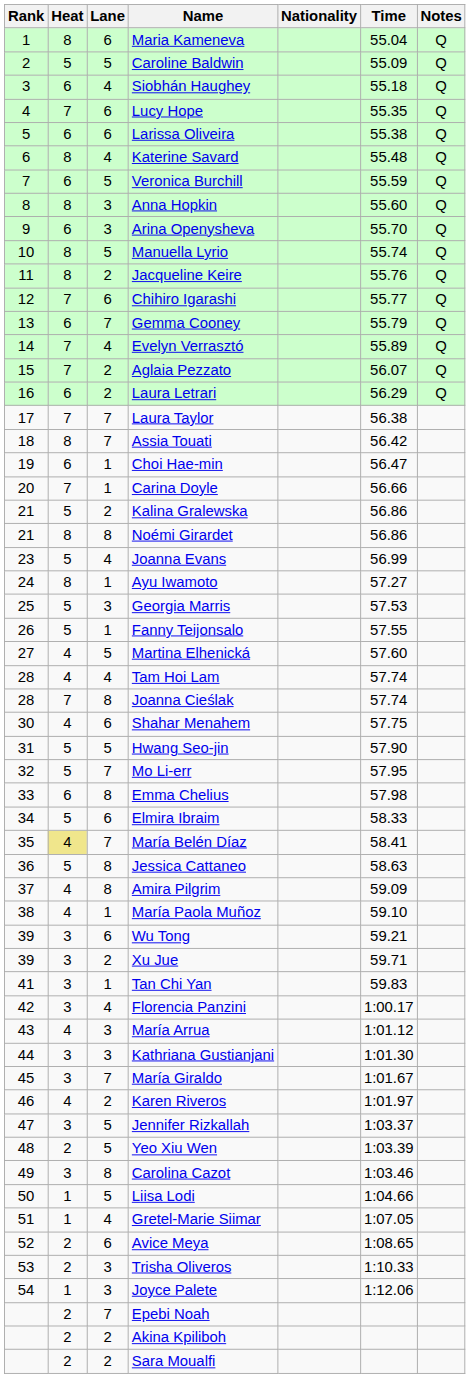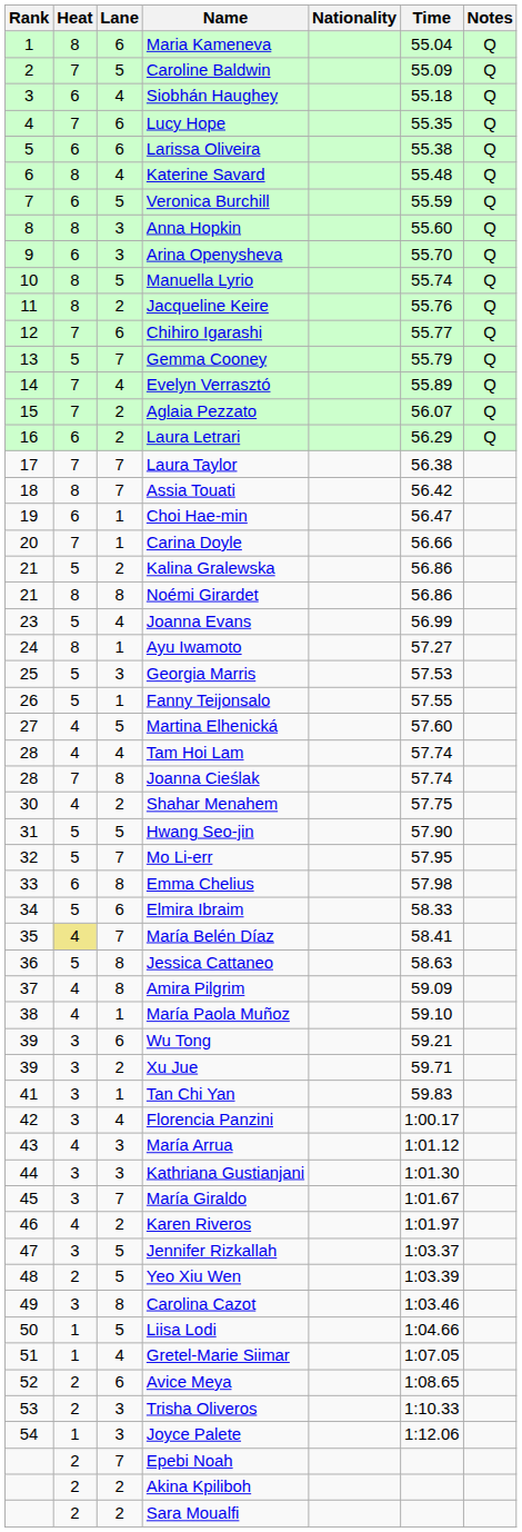 <table class="wikitable sortable" style="text-align:center">
 <tr>
 <th>Rank</th>
 <th>Heat</th>
 <th>Lane</th>
 <th>Name</th>
 <th>Nationality</th>
 <th>Time</th>
 <th>Notes</th>
 </tr>
 <tr bgcolor=ccffcc>
 <td>1</td>
 <td>8</td>
 <td>6</td>
 <td align="left"><a href='#'>Maria Kameneva</a></td>
 <td align="left"></td>
 <td>55.04</td>
 <td>Q</td>
 </tr>
 <tr bgcolor=ccffcc>
 <td>2</td>
-<td>5</td>
+<td>7</td>
 <td>5</td>
 <td align="left"><a href='#'>Caroline Baldwin</a></td>
 <td align="left"></td>
 <td>55.09</td>
 <td>Q</td>
 </tr>
 <tr bgcolor=ccffcc>
 <td>3</td>
 <td>6</td>
 <td>4</td>
 <td align="left"><a href='#'>Siobhán Haughey</a></td>
 <td align="left"></td>
 <td>55.18</td>
 <td>Q</td>
 </tr>
 <tr bgcolor=ccffcc>
 <td>4</td>
 <td>7</td>
 <td>6</td>
 <td align="left"><a href='#'>Lucy Hope</a></td>
 <td align="left"></td>
 <td>55.35</td>
 <td>Q</td>
 </tr>
 <tr bgcolor=ccffcc>
 <td>5</td>
 <td>6</td>
 <td>6</td>
 <td align="left"><a href='#'>Larissa Oliveira</a></td>
 <td align="left"></td>
 <td>55.38</td>
 <td>Q</td>
 </tr>
 <tr bgcolor=ccffcc>
 <td>6</td>
 <td>8</td>
 <td>4</td>
 <td align="left"><a href='#'>Katerine Savard</a></td>
 <td align="left"></td>
 <td>55.48</td>
 <td>Q</td>
 </tr>
 <tr bgcolor=ccffcc>
 <td>7</td>
 <td>6</td>
 <td>5</td>
 <td align="left"><a href='#'>Veronica Burchill</a></td>
 <td align="left"></td>
 <td>55.59</td>
 <td>Q</td>
 </tr>
 <tr bgcolor=ccffcc>
 <td>8</td>
 <td>8</td>
 <td>3</td>
 <td align="left"><a href='#'>Anna Hopkin</a></td>
 <td align="left"></td>
 <td>55.60</td>
 <td>Q</td>
 </tr>
 <tr bgcolor=ccffcc>
 <td>9</td>
 <td>6</td>
 <td>3</td>
 <td align="left"><a href='#'>Arina Openysheva</a></td>
 <td align="left"></td>
 <td>55.70</td>
 <td>Q</td>
 </tr>
 <tr bgcolor=ccffcc>
 <td>10</td>
 <td>8</td>
 <td>5</td>
 <td align="left"><a href='#'>Manuella Lyrio</a></td>
 <td align="left"></td>
 <td>55.74</td>
 <td>Q</td>
 </tr>
 <tr bgcolor=ccffcc>
 <td>11</td>
 <td>8</td>
 <td>2</td>
 <td align="left"><a href='#'>Jacqueline Keire</a></td>
 <td align="left"></td>
 <td>55.76</td>
 <td>Q</td>
 </tr>
 <tr bgcolor=ccffcc>
 <td>12</td>
 <td>7</td>
 <td>6</td>
 <td align="left"><a href='#'>Chihiro Igarashi</a></td>
 <td align="left"></td>
 <td>55.77</td>
 <td>Q</td>
 </tr>
 <tr bgcolor=ccffcc>
 <td>13</td>
-<td>6</td>
+<td>5</td>
 <td>7</td>
 <td align="left"><a href='#'>Gemma Cooney</a></td>
 <td align="left"></td>
 <td>55.79</td>
 <td>Q</td>
 </tr>
 <tr bgcolor=ccffcc>
 <td>14</td>
 <td>7</td>
 <td>4</td>
 <td align="left"><a href='#'>Evelyn Verrasztó</a></td>
 <td align="left"></td>
 <td>55.89</td>
 <td>Q</td>
 </tr>
 <tr bgcolor=ccffcc>
 <td>15</td>
 <td>7</td>
 <td>2</td>
 <td align="left"><a href='#'>Aglaia Pezzato</a></td>
 <td align="left"></td>
 <td>56.07</td>
 <td>Q</td>
 </tr>
 <tr bgcolor=ccffcc>
 <td>16</td>
 <td>6</td>
 <td>2</td>
 <td align="left"><a href='#'>Laura Letrari</a></td>
 <td align="left"></td>
 <td>56.29</td>
 <td>Q</td>
 </tr>
 <tr>
 <td>17</td>
 <td>7</td>
 <td>7</td>
 <td align="left"><a href='#'>Laura Taylor</a></td>
 <td align="left"></td>
 <td>56.38</td>
 <td></td>
 </tr>
 <tr>
 <td>18</td>
 <td>8</td>
 <td>7</td>
 <td align="left"><a href='#'>Assia Touati</a></td>
 <td align="left"></td>
 <td>56.42</td>
 <td></td>
 </tr>
 <tr>
 <td>19</td>
 <td>6</td>
 <td>1</td>
 <td align="left"><a href='#'>Choi Hae-min</a></td>
 <td align="left"></td>
 <td>56.47</td>
 <td></td>
 </tr>
 <tr>
 <td>20</td>
 <td>7</td>
 <td>1</td>
 <td align="left"><a href='#'>Carina Doyle</a></td>
 <td align="left"></td>
 <td>56.66</td>
 <td></td>
 </tr>
 <tr>
 <td>21</td>
 <td>5</td>
 <td>2</td>
 <td align="left"><a href='#'>Kalina Gralewska</a></td>
 <td align="left"></td>
 <td>56.86</td>
 <td></td>
 </tr>
 <tr>
 <td>21</td>
 <td>8</td>
 <td>8</td>
 <td align="left"><a href='#'>Noémi Girardet</a></td>
 <td align="left"></td>
 <td>56.86</td>
 <td></td>
 </tr>
 <tr>
 <td>23</td>
 <td>5</td>
 <td>4</td>
 <td align="left"><a href='#'>Joanna Evans</a></td>
 <td align="left"></td>
 <td>56.99</td>
 <td></td>
 </tr>
 <tr>
 <td>24</td>
 <td>8</td>
 <td>1</td>
 <td align="left"><a href='#'>Ayu Iwamoto</a></td>
 <td align="left"></td>
 <td>57.27</td>
 <td></td>
 </tr>
 <tr>
 <td>25</td>
 <td>5</td>
 <td>3</td>
 <td align="left"><a href='#'>Georgia Marris</a></td>
 <td align="left"></td>
 <td>57.53</td>
 <td></td>
 </tr>
 <tr>
 <td>26</td>
 <td>5</td>
 <td>1</td>
 <td align="left"><a href='#'>Fanny Teijonsalo</a></td>
 <td align="left"></td>
 <td>57.55</td>
 <td></td>
 </tr>
 <tr>
 <td>27</td>
 <td>4</td>
 <td>5</td>
 <td align="left"><a href='#'>Martina Elhenická</a></td>
 <td align="left"></td>
 <td>57.60</td>
 <td></td>
 </tr>
 <tr>
 <td>28</td>
 <td>4</td>
 <td>4</td>
 <td align="left"><a href='#'>Tam Hoi Lam</a></td>
 <td align="left"></td>
 <td>57.74</td>
 <td></td>
 </tr>
 <tr>
 <td>28</td>
 <td>7</td>
 <td>8</td>
 <td align="left"><a href='#'>Joanna Cieślak</a></td>
 <td align="left"></td>
 <td>57.74</td>
 <td></td>
 </tr>
 <tr>
 <td>30</td>
 <td>4</td>
-<td>6</td>
+<td>2</td>
 <td align="left"><a href='#'>Shahar Menahem</a></td>
 <td align="left"></td>
 <td>57.75</td>
 <td></td>
 </tr>
 <tr>
 <td>31</td>
 <td>5</td>
 <td>5</td>
 <td align="left"><a href='#'>Hwang Seo-jin</a></td>
 <td align="left"></td>
 <td>57.90</td>
 <td></td>
 </tr>
 <tr>
 <td>32</td>
 <td>5</td>
 <td>7</td>
 <td align="left"><a href='#'>Mo Li-err</a></td>
 <td align="left"></td>
 <td>57.95</td>
 <td></td>
 </tr>
 <tr>
 <td>33</td>
 <td>6</td>
 <td>8</td>
 <td align="left"><a href='#'>Emma Chelius</a></td>
 <td align="left"></td>
 <td>57.98</td>
 <td></td>
 </tr>
 <tr>
 <td>34</td>
 <td>5</td>
 <td>6</td>
 <td align="left"><a href='#'>Elmira Ibraim</a></td>
 <td align="left"></td>
 <td>58.33</td>
 <td></td>
 </tr>
 <tr>
 <td>35</td>
 <td style="background: khaki;">4</td>
 <td>7</td>
 <td align="left"><a href='#'>María Belén Díaz</a></td>
 <td align="left"></td>
 <td>58.41</td>
 <td></td>
 </tr>
 <tr>
 <td>36</td>
 <td>5</td>
 <td>8</td>
 <td align="left"><a href='#'>Jessica Cattaneo</a></td>
 <td align="left"></td>
 <td>58.63</td>
 <td></td>
 </tr>
 <tr>
 <td>37</td>
 <td>4</td>
 <td>8</td>
 <td align="left"><a href='#'>Amira Pilgrim</a></td>
 <td align="left"></td>
 <td>59.09</td>
 <td></td>
 </tr>
 <tr>
 <td>38</td>
 <td>4</td>
 <td>1</td>
 <td align="left"><a href='#'>María Paola Muñoz</a></td>
 <td align="left"></td>
 <td>59.10</td>
 <td></td>
 </tr>
 <tr>
 <td>39</td>
 <td>3</td>
 <td>6</td>
 <td align="left"><a href='#'>Wu Tong</a></td>
 <td align="left"></td>
 <td>59.21</td>
 <td></td>
 </tr>
 <tr>
 <td>39</td>
 <td>3</td>
 <td>2</td>
 <td align="left"><a href='#'>Xu Jue</a></td>
 <td align="left"></td>
 <td>59.71</td>
 <td></td>
 </tr>
 <tr>
 <td>41</td>
 <td>3</td>
 <td>1</td>
 <td align="left"><a href='#'>Tan Chi Yan</a></td>
 <td align="left"></td>
 <td>59.83</td>
 <td></td>
 </tr>
 <tr>
 <td>42</td>
 <td>3</td>
 <td>4</td>
 <td align="left"><a href='#'>Florencia Panzini</a></td>
 <td align="left"></td>
 <td>1:00.17</td>
 <td></td>
 </tr>
 <tr>
 <td>43</td>
 <td>4</td>
 <td>3</td>
 <td align="left"><a href='#'>María Arrua</a></td>
 <td align="left"></td>
 <td>1:01.12</td>
 <td></td>
 </tr>
 <tr>
 <td>44</td>
 <td>3</td>
 <td>3</td>
 <td align="left"><a href='#'>Kathriana Gustianjani</a></td>
 <td align="left"></td>
 <td>1:01.30</td>
 <td></td>
 </tr>
 <tr>
 <td>45</td>
 <td>3</td>
 <td>7</td>
 <td align="left"><a href='#'>María Giraldo</a></td>
 <td align="left"></td>
 <td>1:01.67</td>
 <td></td>
 </tr>
 <tr>
 <td>46</td>
 <td>4</td>
 <td>2</td>
 <td align="left"><a href='#'>Karen Riveros</a></td>
 <td align="left"></td>
 <td>1:01.97</td>
 <td></td>
 </tr>
 <tr>
 <td>47</td>
 <td>3</td>
 <td>5</td>
 <td align="left"><a href='#'>Jennifer Rizkallah</a></td>
 <td align="left"></td>
 <td>1:03.37</td>
 <td></td>
 </tr>
 <tr>
 <td>48</td>
 <td>2</td>
 <td>5</td>
 <td align="left"><a href='#'>Yeo Xiu Wen</a></td>
 <td align="left"></td>
 <td>1:03.39</td>
 <td></td>
 </tr>
 <tr>
 <td>49</td>
 <td>3</td>
 <td>8</td>
 <td align="left"><a href='#'>Carolina Cazot</a></td>
 <td align="left"></td>
 <td>1:03.46</td>
 <td></td>
 </tr>
 <tr>
 <td>50</td>
 <td>1</td>
 <td>5</td>
 <td align="left"><a href='#'>Liisa Lodi</a></td>
 <td align="left"></td>
 <td>1:04.66</td>
 <td></td>
 </tr>
 <tr>
 <td>51</td>
 <td>1</td>
 <td>4</td>
 <td align="left"><a href='#'>Gretel-Marie Siimar</a></td>
 <td align="left"></td>
 <td>1:07.05</td>
 <td></td>
 </tr>
 <tr>
 <td>52</td>
 <td>2</td>
 <td>6</td>
 <td align="left"><a href='#'>Avice Meya</a></td>
 <td align="left"></td>
 <td>1:08.65</td>
 <td></td>
 </tr>
 <tr>
 <td>53</td>
 <td>2</td>
 <td>3</td>
 <td align="left"><a href='#'>Trisha Oliveros</a></td>
 <td align="left"></td>
 <td>1:10.33</td>
 <td></td>
 </tr>
 <tr>
 <td>54</td>
 <td>1</td>
 <td>3</td>
 <td align="left"><a href='#'>Joyce Palete</a></td>
 <td align="left"></td>
 <td>1:12.06</td>
 <td></td>
 </tr>
 <tr>
 <td></td>
 <td>2</td>
 <td>7</td>
 <td align="left"><a href='#'>Epebi Noah</a></td>
 <td align="left"></td>
 <td></td>
 <td></td>
 </tr>
 <tr>
 <td></td>
 <td>2</td>
 <td>2</td>
 <td align="left"><a href='#'>Akina Kpiliboh</a></td>
 <td align="left"></td>
 <td></td>
 <td></td>
 </tr>
 <tr>
 <td></td>
 <td>2</td>
 <td>2</td>
 <td align="left"><a href='#'>Sara Moualfi</a></td>
 <td align="left"></td>
 <td></td>
 <td></td>
 </tr>
 </table>
